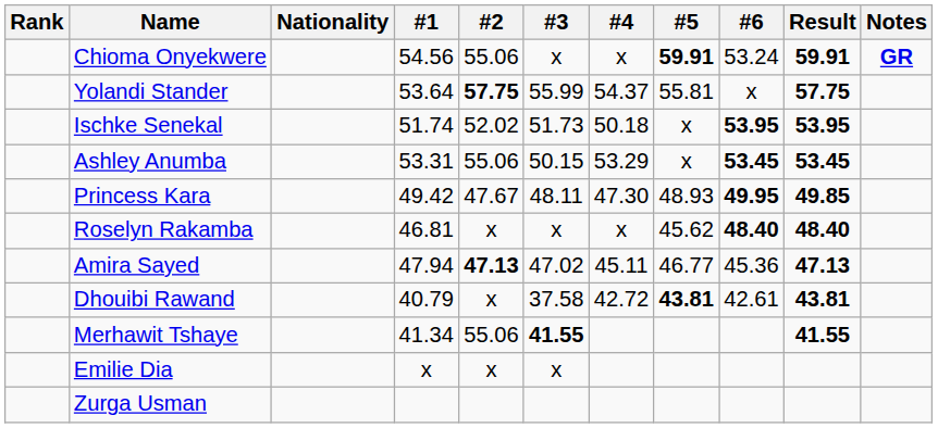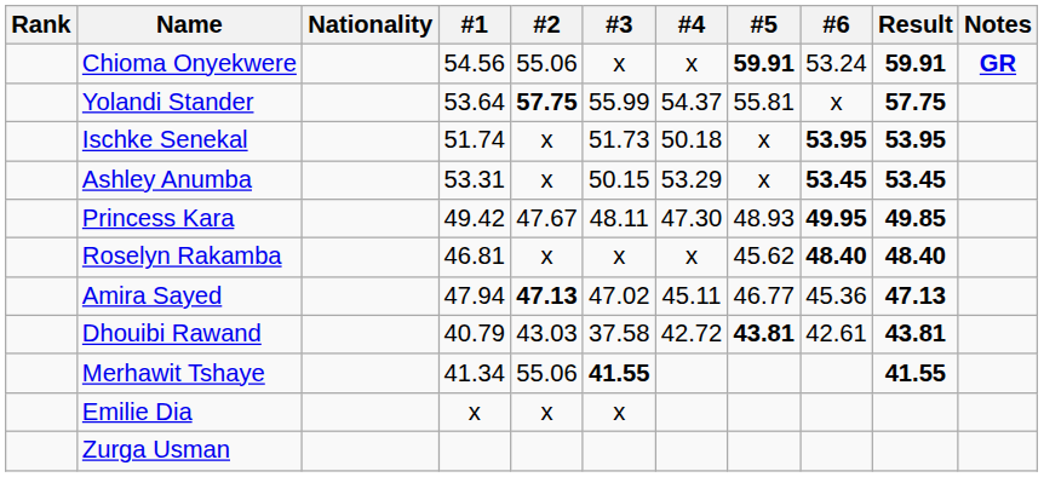 <table class="wikitable sortable" style="text-align:center">
 <tr>
 <th>Rank</th>
 <th>Name</th>
 <th>Nationality</th>
 <th>#1</th>
 <th>#2</th>
 <th>#3</th>
 <th>#4</th>
 <th>#5</th>
 <th>#6</th>
 <th>Result</th>
 <th>Notes</th>
 </tr>
 <tr>
 <td></td>
 <td align=left><a href='#'>Chioma Onyekwere</a></td>
 <td align=left></td>
 <td>54.56</td>
 <td>55.06</td>
 <td>x</td>
 <td>x</td>
 <td><strong>59.91</strong></td>
 <td>53.24</td>
 <td><strong>59.91</strong></td>
 <td><strong><a href='#'>GR</a></strong></td>
 </tr>
 <tr>
 <td></td>
 <td align=left><a href='#'>Yolandi Stander</a></td>
 <td align=left></td>
 <td>53.64</td>
 <td><strong>57.75</strong></td>
 <td>55.99</td>
 <td>54.37</td>
 <td>55.81</td>
 <td>x</td>
 <td><strong>57.75</strong></td>
 <td></td>
 </tr>
 <tr>
 <td></td>
 <td align=left><a href='#'>Ischke Senekal</a></td>
 <td align=left></td>
 <td>51.74</td>
-<td>52.02</td>
+<td>x</td>
 <td>51.73</td>
 <td>50.18</td>
 <td>x</td>
 <td><strong>53.95</strong></td>
 <td><strong>53.95</strong></td>
 <td></td>
 </tr>
 <tr>
 <td></td>
 <td align=left><a href='#'>Ashley Anumba</a></td>
 <td align=left></td>
 <td>53.31</td>
-<td>55.06</td>
+<td>x</td>
 <td>50.15</td>
 <td>53.29</td>
 <td>x</td>
 <td><strong>53.45</strong></td>
 <td><strong>53.45</strong></td>
 <td></td>
 </tr>
 <tr>
 <td></td>
 <td align=left><a href='#'>Princess Kara</a></td>
 <td align=left></td>
 <td>49.42</td>
 <td>47.67</td>
 <td>48.11</td>
 <td>47.30</td>
 <td>48.93</td>
 <td><strong>49.95</strong></td>
 <td><strong>49.85</strong></td>
 <td></td>
 </tr>
 <tr>
 <td></td>
 <td align=left><a href='#'>Roselyn Rakamba</a></td>
 <td align=left></td>
 <td>46.81</td>
 <td>x</td>
 <td>x</td>
 <td>x</td>
 <td>45.62</td>
 <td><strong>48.40</strong></td>
 <td><strong>48.40</strong></td>
 <td></td>
 </tr>
 <tr>
 <td></td>
 <td align=left><a href='#'>Amira Sayed</a></td>
 <td align=left></td>
 <td>47.94</td>
 <td><strong>47.13</strong></td>
 <td>47.02</td>
 <td>45.11</td>
 <td>46.77</td>
 <td>45.36</td>
 <td><strong>47.13</strong></td>
 <td></td>
 </tr>
 <tr>
 <td></td>
 <td align=left><a href='#'>Dhouibi Rawand</a></td>
 <td align=left></td>
 <td>40.79</td>
-<td>x</td>
+<td>43.03</td>
 <td>37.58</td>
 <td>42.72</td>
 <td><strong>43.81</strong></td>
 <td>42.61</td>
 <td><strong>43.81</strong></td>
 <td></td>
 </tr>
 <tr>
 <td></td>
 <td align=left><a href='#'>Merhawit Tshaye</a></td>
 <td align=left></td>
 <td>41.34</td>
 <td>55.06</td>
 <td><strong>41.55</strong></td>
 <td></td>
 <td></td>
 <td></td>
 <td><strong>41.55</strong></td>
 <td></td>
 </tr>
 <tr>
 <td></td>
 <td align=left><a href='#'>Emilie Dia</a></td>
 <td align=left></td>
 <td>x</td>
 <td>x</td>
 <td>x</td>
 <td></td>
 <td></td>
 <td></td>
 <td><strong></strong></td>
 <td></td>
 </tr>
 <tr>
 <td></td>
 <td align=left><a href='#'>Zurga Usman</a></td>
 <td align=left></td>
 <td></td>
 <td></td>
 <td></td>
 <td></td>
 <td></td>
 <td></td>
 <td><strong></strong></td>
 <td></td>
 </tr>
 </table>
